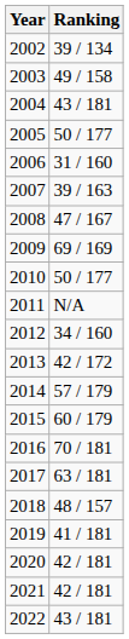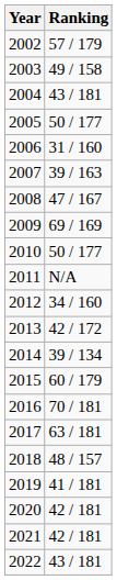 <table class="wikitable sortable">
 <tr>
 <th scope="col">Year</th>
 <th scope="col">Ranking</th>
 </tr>
 <tr>
 <td>2002</td>
-<td>39 / 134</td>
+<td>57 / 179</td>
 </tr>
 <tr>
 <td>2003</td>
 <td>49 / 158</td>
 </tr>
 <tr>
 <td>2004</td>
 <td>43 / 181</td>
 </tr>
 <tr>
 <td>2005</td>
 <td>50 / 177</td>
 </tr>
 <tr>
 <td>2006</td>
 <td>31 / 160</td>
 </tr>
 <tr>
 <td>2007</td>
 <td>39 / 163</td>
 </tr>
 <tr>
 <td>2008</td>
 <td>47 / 167</td>
 </tr>
 <tr>
 <td>2009</td>
 <td>69 / 169</td>
 </tr>
 <tr>
 <td>2010</td>
 <td>50 / 177</td>
 </tr>
 <tr>
 <td>2011</td>
 <td>N/A</td>
 </tr>
 <tr>
 <td>2012</td>
 <td>34 / 160</td>
 </tr>
 <tr>
 <td>2013</td>
 <td>42 / 172</td>
 </tr>
 <tr>
 <td>2014</td>
-<td>57 / 179</td>
+<td>39 / 134</td>
 </tr>
 <tr>
 <td>2015</td>
 <td>60 / 179</td>
 </tr>
 <tr>
 <td>2016</td>
 <td>70 / 181</td>
 </tr>
 <tr>
 <td>2017</td>
 <td>63 / 181</td>
 </tr>
 <tr>
 <td>2018</td>
 <td>48 / 157</td>
 </tr>
 <tr>
 <td>2019</td>
 <td>41 / 181</td>
 </tr>
 <tr>
 <td>2020</td>
 <td>42 / 181</td>
 </tr>
 <tr>
 <td>2021</td>
 <td>42 / 181</td>
 </tr>
 <tr>
 <td>2022</td>
 <td>43 / 181</td>
 </tr>
 </table>
